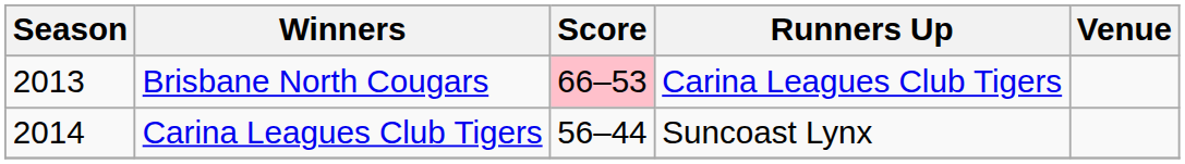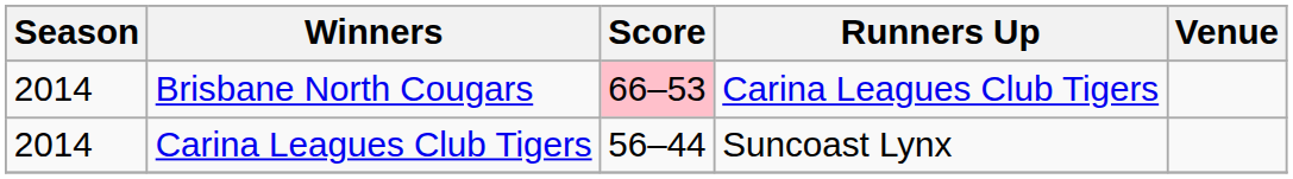 <table class="wikitable collapsible">
 <tr>
 <th>Season</th>
 <th>Winners</th>
 <th>Score</th>
 <th>Runners Up</th>
 <th>Venue</th>
 </tr>
 <tr>
-<td>2013</td>
+<td>2014</td>
 <td><a href='#'>Brisbane North Cougars</a></td>
 <td style="background: pink;">66–53</td>
 <td><a href='#'>Carina Leagues Club Tigers</a></td>
 <td></td>
 </tr>
 <tr>
 <td>2014</td>
 <td><a href='#'>Carina Leagues Club Tigers</a></td>
 <td>56–44</td>
 <td>Suncoast Lynx</td>
 <td></td>
 </tr>
 <tr>
 </tr>
 </table>
